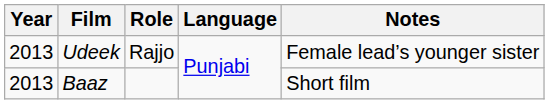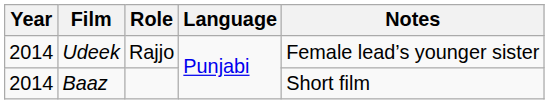 <table class="wikitable">
 <tr>
 <th>Year</th>
 <th>Film</th>
 <th>Role</th>
 <th>Language</th>
 <th>Notes</th>
 </tr>
 <tr>
-<td>2013</td>
+<td>2014</td>
 <td><em>Udeek</em></td>
 <td>Rajjo</td>
 <td rowspan="2"><a href='#'>Punjabi</a></td>
 <td>Female lead’s younger sister</td>
 </tr>
 <tr>
-<td>2013</td>
+<td>2014</td>
 <td><em>Baaz</em></td>
 <td></td>
 <td>Short film</td>
 </tr>
 </table>
